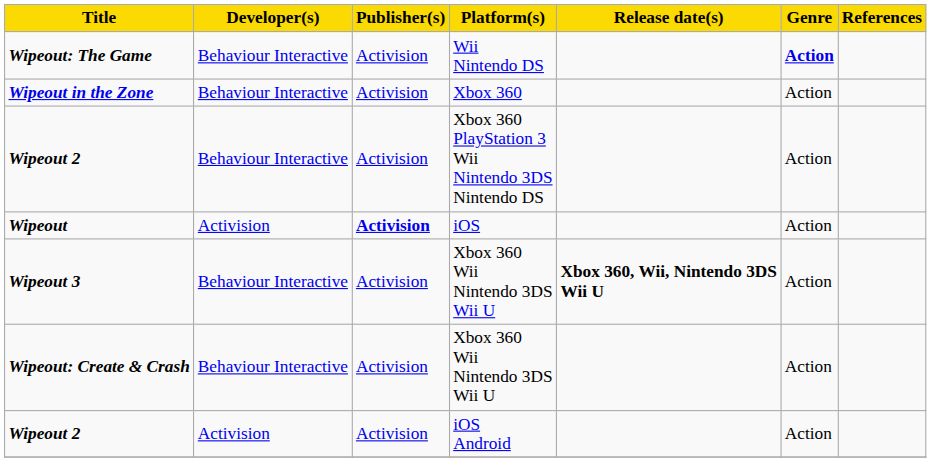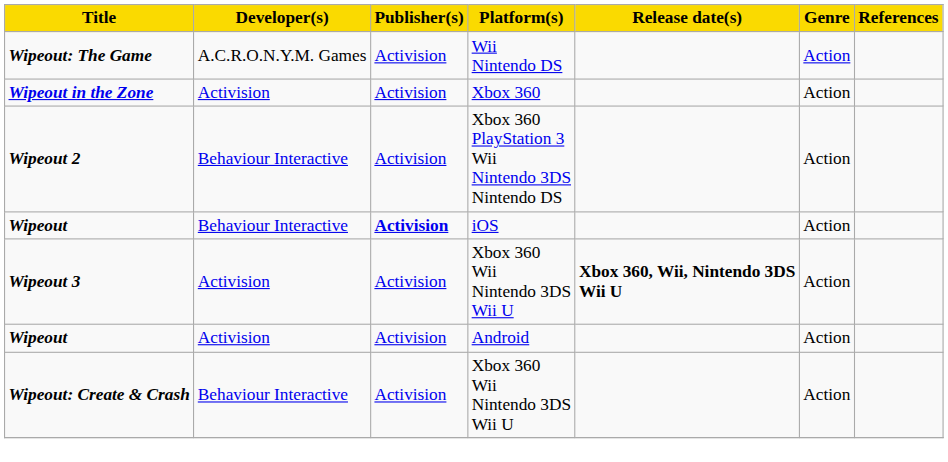 <table class="wikitable">
 <tr>
 <th style="background:#fada00;">Title</th>
 <th ! style="background:#fada00;">Developer(s)</th>
 <th ! style="background:#fada00;">Publisher(s)</th>
 <th ! style="background:#fada00;">Platform(s)</th>
 <th ! style="background:#fada00;">Release date(s)</th>
 <th ! style="background:#fada00;">Genre</th>
 <th ! style="background:#fada00;">References</th>
 </tr>
 <tr>
 <td><strong><em>Wipeout: The Game</em></strong></td>
-<td><a href='#'>Behaviour Interactive</a></td>
+<td>A.C.R.O.N.Y.M. Games</td>
 <td><a href='#'>Activision</a></td>
 <td><a href='#'>Wii</a><br><a href='#'>Nintendo DS</a></td>
 <td></td>
-<td><strong><a href='#'>Action</a></strong></td>
+<td><a href='#'>Action</a></td>
 <td align=center></td>
 </tr>
 <tr>
 <td><strong><em><a href='#'>Wipeout in the Zone</a></em></strong></td>
-<td><a href='#'>Behaviour Interactive</a></td>
+<td><a href='#'>Activision</a></td>
 <td><a href='#'>Activision</a></td>
 <td><a href='#'>Xbox 360</a></td>
 <td></td>
 <td>Action</td>
 <td align=center></td>
 </tr>
 <tr>
 <td><strong><em>Wipeout 2</em></strong></td>
 <td><a href='#'>Behaviour Interactive</a></td>
 <td><a href='#'>Activision</a></td>
 <td>Xbox 360<br><a href='#'>PlayStation 3</a><br>Wii<br><a href='#'>Nintendo 3DS</a><br>Nintendo DS</td>
 <td></td>
 <td>Action</td>
 <td align=center></td>
 </tr>
 <tr>
 <td><strong><em>Wipeout</em></strong></td>
-<td><a href='#'>Activision</a></td>
+<td><a href='#'>Behaviour Interactive</a></td>
 <td><strong><a href='#'>Activision</a></strong></td>
 <td><a href='#'>iOS</a></td>
 <td></td>
 <td>Action</td>
 <td align=center></td>
 </tr>
 <tr>
 <td><strong><em>Wipeout 3</em></strong></td>
-<td><a href='#'>Behaviour Interactive</a></td>
+<td><a href='#'>Activision</a></td>
 <td><a href='#'>Activision</a></td>
 <td>Xbox 360<br>Wii<br>Nintendo 3DS<br><a href='#'>Wii U</a></td>
 <td><strong>Xbox 360, Wii, Nintendo 3DS</strong><br><strong>Wii U</strong></td>
+<td>Action</td>
+<td align=center></td>
+</tr>
+<tr>
+<td><strong><em>Wipeout</em></strong></td>
+<td><a href='#'>Activision</a></td>
+<td><a href='#'>Activision</a></td>
+<td><a href='#'>Android</a></td>
+<td></td>
 <td>Action</td>
 <td align=center></td>
 </tr>
 <tr>
 <td><strong><em>Wipeout: Create & Crash</em></strong></td>
 <td><a href='#'>Behaviour Interactive</a></td>
 <td><a href='#'>Activision</a></td>
 <td>Xbox 360<br>Wii<br>Nintendo 3DS<br>Wii U</td>
 <td></td>
 <td>Action</td>
 <td align=center></td>
 </tr>
 <tr>
-<td><strong><em>Wipeout 2</em></strong></td>
-<td><a href='#'>Activision</a></td>
-<td><a href='#'>Activision</a></td>
-<td><a href='#'>iOS</a><br><a href='#'>Android</a></td>
-<td></td>
-<td>Action</td>
-<td align=center></td>
-</tr>
-<tr>
 </tr>
 </table>
